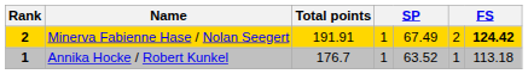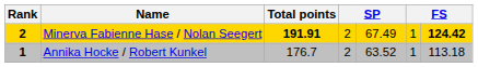 <table class="wikitable sortable">
 <tr>
 <th>Rank</th>
 <th>Name</th>
 <th>Total points</th>
 <th colspan="2" width="80px"><a href='#'>SP</a></th>
 <th colspan="2" width="80px"><a href='#'>FS</a></th>
 </tr>
 <tr bgcolor="gold">
 <td align="center"><strong>2</strong></td>
 <td><a href='#'>Minerva Fabienne Hase</a> / <a href='#'>Nolan Seegert</a></td>
-<td align="center">191.91</td>
+<td align="center"><strong>191.91</strong></td>
+<td align="center">2</td>
+<td align="center">67.49</td>
 <td align="center">1</td>
-<td align="center">67.49</td>
-<td align="center">2</td>
 <td align="center"><strong>124.42</strong></td>
 </tr>
 <tr bgcolor="silver">
 <td align="center"><strong>1</strong></td>
 <td><a href='#'>Annika Hocke</a> / <a href='#'>Robert Kunkel</a></td>
 <td align="center">176.7</td>
-<td align="center">1</td>
+<td align="center">2</td>
 <td align="center">63.52</td>
 <td align="center">1</td>
 <td align="center">113.18</td>
 </tr>
 </table>
